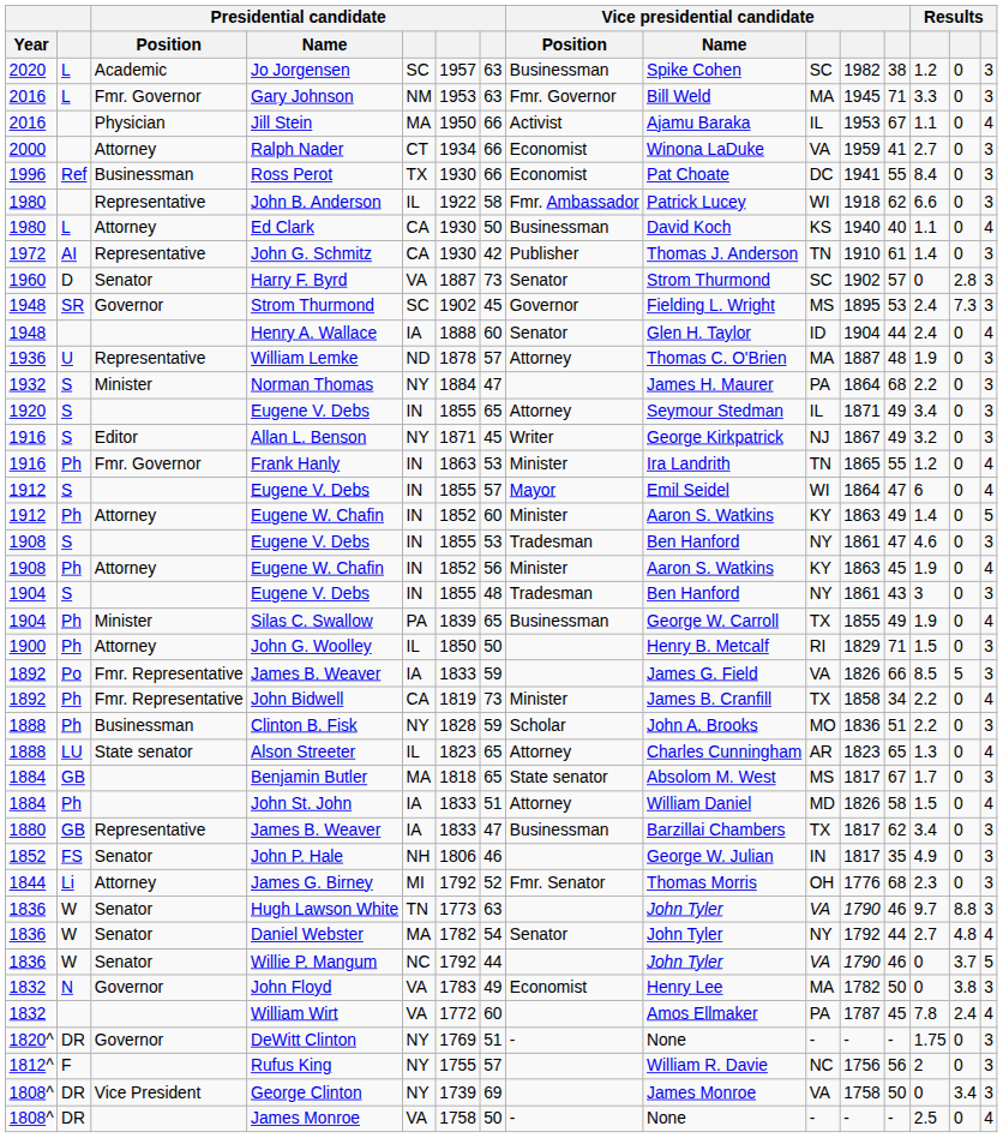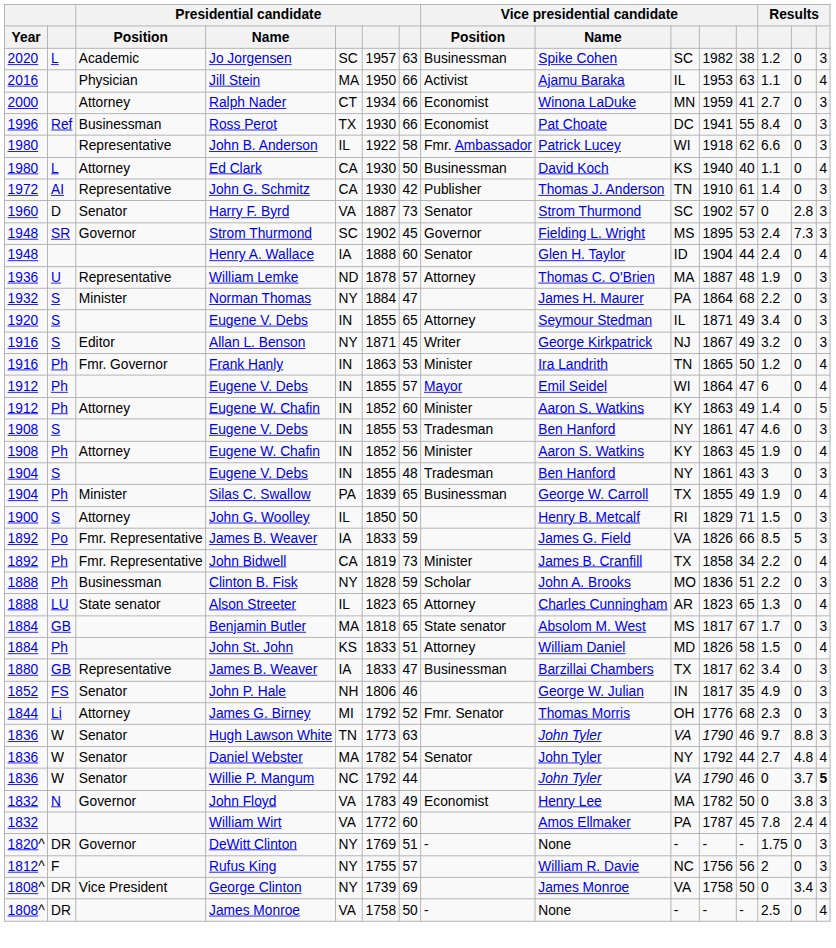 <table class="wikitable sortable">
 <tr>
 <th colspan=2></th>
 <th colspan=5>Presidential candidate</th>
 <th colspan=5>Vice presidential candidate</th>
 <th colspan=3>Results</th>
 </tr>
 <tr>
 <th>Year</th>
 <th></th>
 <th>Position</th>
 <th>Name</th>
 <th></th>
 <th></th>
 <th></th>
 <th>Position</th>
 <th>Name</th>
 <th></th>
 <th></th>
 <th></th>
 <th data-sort-type="number"></th>
 <th data-sort-type="number"></th>
 <th></th>
 </tr>
 <tr>
 <td><a href='#'>2020</a></td>
 <td><a href='#'>L</a></td>
 <td>Academic</td>
 <td><a href='#'>Jo Jorgensen</a></td>
 <td>SC</td>
 <td>1957</td>
 <td>63</td>
 <td>Businessman</td>
 <td><a href='#'>Spike Cohen</a></td>
 <td>SC</td>
 <td>1982</td>
 <td>38</td>
 <td>1.2</td>
 <td>0</td>
 <td>3</td>
 </tr>
 <tr>
 <td><a href='#'>2016</a></td>
-<td><a href='#'>L</a></td>
-<td data-sort-value= GovernorF>Fmr. Governor</td>
-<td><a href='#'>Gary Johnson</a></td>
-<td>NM</td>
-<td>1953</td>
-<td>63</td>
-<td data-sort-value= GovernorF>Fmr. Governor</td>
-<td><a href='#'>Bill Weld</a></td>
-<td>MA</td>
-<td>1945</td>
-<td>71</td>
-<td>3.3</td>
-<td>0</td>
-<td>3</td>
-</tr>
-<tr>
-<td><a href='#'>2016</a></td>
 <td></td>
 <td>Physician</td>
 <td><a href='#'>Jill Stein</a></td>
 <td>MA</td>
 <td>1950</td>
 <td>66</td>
 <td>Activist</td>
 <td><a href='#'>Ajamu Baraka</a></td>
 <td>IL</td>
 <td>1953</td>
-<td>67</td>
+<td>63</td>
 <td>1.1</td>
 <td>0</td>
 <td>4</td>
 </tr>
 <tr>
 <td><a href='#'>2000</a></td>
 <td></td>
 <td>Attorney</td>
 <td><a href='#'>Ralph Nader</a></td>
 <td>CT</td>
 <td>1934</td>
 <td>66</td>
 <td>Economist</td>
 <td><a href='#'>Winona LaDuke</a></td>
-<td>VA</td>
+<td>MN</td>
 <td>1959</td>
 <td>41</td>
 <td>2.7</td>
 <td>0</td>
 <td>3</td>
 </tr>
 <tr>
 <td><a href='#'>1996</a></td>
 <td><a href='#'>Ref</a></td>
 <td>Businessman</td>
 <td><a href='#'>Ross Perot</a></td>
 <td>TX</td>
 <td>1930</td>
 <td>66</td>
 <td>Economist</td>
 <td><a href='#'>Pat Choate</a></td>
 <td>DC</td>
 <td>1941</td>
 <td>55</td>
 <td>8.4</td>
 <td>0</td>
 <td>3</td>
 </tr>
 <tr>
 <td><a href='#'>1980</a></td>
 <td></td>
 <td>Representative</td>
 <td><a href='#'>John B. Anderson</a></td>
 <td>IL</td>
 <td>1922</td>
 <td>58</td>
 <td data-sort-value= AmbassadorF>Fmr. <a href='#'>Ambassador</a></td>
 <td><a href='#'>Patrick Lucey</a></td>
 <td>WI</td>
 <td>1918</td>
 <td>62</td>
 <td>6.6</td>
 <td>0</td>
 <td>3</td>
 </tr>
 <tr>
 <td><a href='#'>1980</a></td>
 <td><a href='#'>L</a></td>
 <td>Attorney</td>
 <td><a href='#'>Ed Clark</a></td>
 <td>CA</td>
 <td>1930</td>
 <td>50</td>
 <td>Businessman</td>
 <td><a href='#'>David Koch</a></td>
 <td>KS</td>
 <td>1940</td>
 <td>40</td>
 <td>1.1</td>
 <td>0</td>
 <td>4</td>
 </tr>
 <tr>
 <td><a href='#'>1972</a></td>
 <td data-sort-value=SR><a href='#'>AI</a></td>
 <td>Representative</td>
 <td><a href='#'>John G. Schmitz</a></td>
 <td>CA</td>
 <td>1930</td>
 <td>42</td>
 <td>Publisher</td>
 <td><a href='#'>Thomas J. Anderson</a></td>
 <td>TN</td>
 <td>1910</td>
 <td>61</td>
 <td>1.4</td>
 <td>0</td>
 <td>3</td>
 </tr>
 <tr>
 <td><a href='#'>1960</a></td>
 <td>D</td>
 <td>Senator</td>
 <td><a href='#'>Harry F. Byrd</a></td>
 <td>VA</td>
 <td>1887</td>
 <td>73</td>
 <td>Senator</td>
 <td><a href='#'>Strom Thurmond</a></td>
 <td>SC</td>
 <td>1902</td>
 <td>57</td>
 <td>0</td>
 <td>2.8</td>
 <td>3</td>
 </tr>
 <tr>
 <td><a href='#'>1948</a></td>
 <td><a href='#'>SR</a></td>
 <td>Governor</td>
 <td><a href='#'>Strom Thurmond</a></td>
 <td>SC</td>
 <td>1902</td>
 <td>45</td>
 <td>Governor</td>
 <td><a href='#'>Fielding L. Wright</a></td>
 <td>MS</td>
 <td>1895</td>
 <td>53</td>
 <td>2.4</td>
 <td>7.3</td>
 <td>3</td>
 </tr>
 <tr>
 <td><a href='#'>1948</a></td>
 <td></td>
 <td></td>
 <td><a href='#'>Henry A. Wallace</a></td>
 <td>IA</td>
 <td>1888</td>
 <td>60</td>
 <td>Senator</td>
 <td><a href='#'>Glen H. Taylor</a></td>
 <td>ID</td>
 <td>1904</td>
 <td>44</td>
 <td>2.4</td>
 <td>0</td>
 <td>4</td>
 </tr>
 <tr>
 <td><a href='#'>1936</a></td>
 <td><a href='#'>U</a></td>
 <td>Representative</td>
 <td><a href='#'>William Lemke</a></td>
 <td>ND</td>
 <td>1878</td>
 <td>57</td>
 <td>Attorney</td>
 <td><a href='#'>Thomas C. O'Brien</a></td>
 <td>MA</td>
 <td>1887</td>
 <td>48</td>
 <td>1.9</td>
 <td>0</td>
 <td>3</td>
 </tr>
 <tr>
 <td><a href='#'>1932</a></td>
 <td><a href='#'>S</a></td>
 <td>Minister</td>
 <td><a href='#'>Norman Thomas</a></td>
 <td>NY</td>
 <td>1884</td>
 <td>47</td>
 <td></td>
 <td><a href='#'>James H. Maurer</a></td>
 <td>PA</td>
 <td>1864</td>
 <td>68</td>
 <td>2.2</td>
 <td>0</td>
 <td>3</td>
 </tr>
 <tr>
 <td><a href='#'>1920</a></td>
 <td><a href='#'>S</a></td>
 <td></td>
 <td><a href='#'>Eugene V. Debs</a></td>
 <td>IN</td>
 <td>1855</td>
 <td>65</td>
 <td>Attorney</td>
 <td><a href='#'>Seymour Stedman</a></td>
 <td>IL</td>
 <td>1871</td>
 <td>49</td>
 <td>3.4</td>
 <td>0</td>
 <td>3</td>
 </tr>
 <tr>
 <td><a href='#'>1916</a></td>
 <td><a href='#'>S</a></td>
 <td>Editor</td>
 <td><a href='#'>Allan L. Benson</a></td>
 <td>NY</td>
 <td>1871</td>
 <td>45</td>
 <td>Writer</td>
 <td><a href='#'>George Kirkpatrick</a></td>
 <td>NJ</td>
 <td>1867</td>
 <td>49</td>
 <td>3.2</td>
 <td>0</td>
 <td>3</td>
 </tr>
 <tr>
 <td><a href='#'>1916</a></td>
 <td data-sort-value=A><a href='#'>Ph</a></td>
 <td data-sort-value=Governorb>Fmr. Governor</td>
 <td><a href='#'>Frank Hanly</a></td>
 <td>IN</td>
 <td>1863</td>
 <td>53</td>
 <td>Minister</td>
 <td><a href='#'>Ira Landrith</a></td>
 <td>TN</td>
 <td>1865</td>
-<td>55</td>
+<td>50</td>
 <td>1.2</td>
 <td>0</td>
 <td>4</td>
 </tr>
 <tr>
 <td><a href='#'>1912</a></td>
-<td><a href='#'>S</a></td>
+<td data-sort-value=A><a href='#'>Ph</a></td>
 <td></td>
 <td><a href='#'>Eugene V. Debs</a></td>
 <td>IN</td>
 <td>1855</td>
 <td>57</td>
 <td><a href='#'>Mayor</a></td>
 <td><a href='#'>Emil Seidel</a></td>
 <td>WI</td>
 <td>1864</td>
 <td>47</td>
 <td>6</td>
 <td>0</td>
 <td>4</td>
 </tr>
 <tr>
 <td><a href='#'>1912</a></td>
 <td data-sort-value=A><a href='#'>Ph</a></td>
 <td>Attorney</td>
 <td><a href='#'>Eugene W. Chafin</a></td>
 <td>IN</td>
 <td>1852</td>
 <td>60</td>
 <td>Minister</td>
 <td><a href='#'>Aaron S. Watkins</a></td>
 <td>KY</td>
 <td>1863</td>
 <td>49</td>
 <td>1.4</td>
 <td>0</td>
 <td>5</td>
 </tr>
 <tr>
 <td><a href='#'>1908</a></td>
 <td><a href='#'>S</a></td>
 <td></td>
 <td><a href='#'>Eugene V. Debs</a></td>
 <td>IN</td>
 <td>1855</td>
 <td>53</td>
 <td>Tradesman</td>
 <td><a href='#'>Ben Hanford</a></td>
 <td>NY</td>
 <td>1861</td>
 <td>47</td>
 <td>4.6</td>
 <td>0</td>
 <td>3</td>
 </tr>
 <tr>
 <td><a href='#'>1908</a></td>
 <td data-sort-value=A><a href='#'>Ph</a></td>
 <td>Attorney</td>
 <td><a href='#'>Eugene W. Chafin</a></td>
 <td>IN</td>
 <td>1852</td>
 <td>56</td>
 <td>Minister</td>
 <td><a href='#'>Aaron S. Watkins</a></td>
 <td>KY</td>
 <td>1863</td>
 <td>45</td>
 <td>1.9</td>
 <td>0</td>
 <td>4</td>
 </tr>
 <tr>
 <td><a href='#'>1904</a></td>
 <td><a href='#'>S</a></td>
 <td></td>
 <td><a href='#'>Eugene V. Debs</a></td>
 <td>IN</td>
 <td>1855</td>
 <td>48</td>
 <td>Tradesman</td>
 <td><a href='#'>Ben Hanford</a></td>
 <td>NY</td>
 <td>1861</td>
 <td>43</td>
 <td>3</td>
 <td>0</td>
 <td>3</td>
 </tr>
 <tr>
 <td><a href='#'>1904</a></td>
 <td data-sort-value=A><a href='#'>Ph</a></td>
 <td>Minister</td>
 <td><a href='#'>Silas C. Swallow</a></td>
 <td>PA</td>
 <td>1839</td>
 <td>65</td>
 <td>Businessman</td>
 <td><a href='#'>George W. Carroll</a></td>
 <td>TX</td>
 <td>1855</td>
 <td>49</td>
 <td>1.9</td>
 <td>0</td>
 <td>4</td>
 </tr>
 <tr>
 <td><a href='#'>1900</a></td>
-<td data-sort-value=A><a href='#'>Ph</a></td>
+<td><a href='#'>S</a></td>
 <td>Attorney</td>
 <td><a href='#'>John G. Woolley</a></td>
 <td>IL</td>
 <td>1850</td>
 <td>50</td>
 <td></td>
 <td><a href='#'>Henry B. Metcalf</a></td>
 <td>RI</td>
 <td>1829</td>
 <td>71</td>
 <td>1.5</td>
 <td>0</td>
 <td>3</td>
 </tr>
 <tr>
 <td><a href='#'>1892</a></td>
 <td><a href='#'>Po</a></td>
 <td data-sort-value=Congressmanb>Fmr. Representative</td>
 <td><a href='#'>James B. Weaver</a></td>
 <td>IA</td>
 <td>1833</td>
 <td>59</td>
 <td></td>
 <td><a href='#'>James G. Field</a></td>
 <td>VA</td>
 <td>1826</td>
 <td>66</td>
 <td>8.5</td>
 <td>5</td>
 <td>3</td>
 </tr>
 <tr>
 <td><a href='#'>1892</a></td>
 <td data-sort-value=A><a href='#'>Ph</a></td>
 <td data-sort-value=Congressmanb>Fmr. Representative</td>
 <td><a href='#'>John Bidwell</a></td>
 <td>CA</td>
 <td>1819</td>
 <td>73</td>
 <td>Minister</td>
 <td><a href='#'>James B. Cranfill</a></td>
 <td>TX</td>
 <td>1858</td>
 <td>34</td>
 <td>2.2</td>
 <td>0</td>
 <td>4</td>
 </tr>
 <tr>
 <td><a href='#'>1888</a></td>
 <td data-sort-value=A><a href='#'>Ph</a></td>
 <td>Businessman</td>
 <td><a href='#'>Clinton B. Fisk</a></td>
 <td>NY</td>
 <td>1828</td>
 <td>59</td>
 <td>Scholar</td>
 <td><a href='#'>John A. Brooks</a></td>
 <td>MO</td>
 <td>1836</td>
 <td>51</td>
 <td>2.2</td>
 <td>0</td>
 <td>3</td>
 </tr>
 <tr>
 <td><a href='#'>1888</a></td>
 <td data-sort-value= Po><a href='#'>LU</a></td>
 <td>State senator</td>
 <td><a href='#'>Alson Streeter</a></td>
 <td>IL</td>
 <td>1823</td>
 <td>65</td>
 <td>Attorney</td>
 <td><a href='#'>Charles Cunningham</a></td>
 <td>AR</td>
 <td>1823</td>
 <td>65</td>
 <td>1.3</td>
 <td>0</td>
 <td>4</td>
 </tr>
 <tr>
 <td><a href='#'>1884</a></td>
 <td data-sort-value= Po><a href='#'>GB</a></td>
 <td></td>
 <td><a href='#'>Benjamin Butler</a></td>
 <td>MA</td>
 <td>1818</td>
 <td>65</td>
 <td>State senator</td>
 <td><a href='#'>Absolom M. West</a></td>
 <td>MS</td>
 <td>1817</td>
 <td>67</td>
 <td>1.7</td>
 <td>0</td>
 <td>3</td>
 </tr>
 <tr>
 <td><a href='#'>1884</a></td>
 <td data-sort-value=A><a href='#'>Ph</a></td>
 <td></td>
 <td><a href='#'>John St. John</a></td>
-<td>IA</td>
+<td>KS</td>
 <td>1833</td>
 <td>51</td>
 <td>Attorney</td>
 <td><a href='#'>William Daniel</a></td>
 <td>MD</td>
 <td>1826</td>
 <td>58</td>
 <td>1.5</td>
 <td>0</td>
 <td>4</td>
 </tr>
 <tr>
 <td><a href='#'>1880</a></td>
 <td data-sort-value= Po><a href='#'>GB</a></td>
 <td>Representative</td>
 <td><a href='#'>James B. Weaver</a></td>
 <td>IA</td>
 <td>1833</td>
 <td>47</td>
 <td>Businessman</td>
 <td><a href='#'>Barzillai Chambers</a></td>
 <td>TX</td>
 <td>1817</td>
 <td>62</td>
 <td>3.4</td>
 <td>0</td>
 <td>3</td>
 </tr>
 <tr>
 <td><a href='#'>1852</a></td>
 <td><a href='#'>FS</a></td>
 <td>Senator</td>
 <td><a href='#'>John P. Hale</a></td>
 <td>NH</td>
 <td>1806</td>
 <td>46</td>
 <td></td>
 <td><a href='#'>George W. Julian</a></td>
 <td>IN</td>
 <td>1817</td>
 <td>35</td>
 <td>4.9</td>
 <td>0</td>
 <td>3</td>
 </tr>
 <tr>
 <td><a href='#'>1844</a></td>
 <td data-sort-value=FS><a href='#'>Li</a></td>
 <td>Attorney</td>
 <td><a href='#'>James G. Birney</a></td>
 <td>MI</td>
 <td>1792</td>
 <td>52</td>
 <td data-sort-value= SenatorF>Fmr. Senator</td>
 <td><a href='#'>Thomas Morris</a></td>
 <td>OH</td>
 <td>1776</td>
 <td>68</td>
 <td>2.3</td>
 <td>0</td>
 <td>3</td>
 </tr>
 <tr>
 <td><a href='#'>1836</a></td>
 <td>W</td>
 <td>Senator</td>
 <td><a href='#'>Hugh Lawson White</a></td>
 <td>TN</td>
 <td>1773</td>
 <td>63</td>
 <td></td>
 <td><em><a href='#'>John Tyler</a></em></td>
 <td><em>VA</em></td>
 <td><em>1790</em></td>
 <td>46</td>
 <td>9.7</td>
 <td>8.8</td>
 <td>3</td>
 </tr>
 <tr>
 <td><a href='#'>1836</a></td>
 <td>W</td>
 <td>Senator</td>
 <td><a href='#'>Daniel Webster</a></td>
 <td>MA</td>
 <td>1782</td>
 <td>54</td>
 <td>Senator</td>
 <td><a href='#'>John Tyler</a></td>
 <td>NY</td>
 <td>1792</td>
 <td>44</td>
 <td>2.7</td>
 <td>4.8</td>
 <td>4</td>
 </tr>
 <tr>
 <td><a href='#'>1836</a></td>
 <td>W</td>
 <td>Senator</td>
 <td><a href='#'>Willie P. Mangum</a></td>
 <td>NC</td>
 <td>1792</td>
 <td>44</td>
 <td></td>
 <td><em><a href='#'>John Tyler</a></em></td>
 <td><em>VA</em></td>
 <td><em>1790</em></td>
 <td>46</td>
 <td>0</td>
 <td>3.7</td>
-<td>5</td>
+<td><strong>5</strong></td>
 </tr>
 <tr>
 <td><a href='#'>1832</a></td>
 <td data-sort-value=SR><a href='#'>N</a></td>
 <td>Governor</td>
 <td><a href='#'>John Floyd</a></td>
 <td>VA</td>
 <td>1783</td>
 <td>49</td>
 <td>Economist</td>
 <td><a href='#'>Henry Lee</a></td>
 <td>MA</td>
 <td>1782</td>
 <td>50</td>
 <td>0</td>
 <td>3.8</td>
 <td>3</td>
 </tr>
 <tr>
 <td><a href='#'>1832</a></td>
 <td></td>
 <td></td>
 <td><a href='#'>William Wirt</a></td>
 <td>VA</td>
 <td>1772</td>
 <td>60</td>
 <td></td>
 <td><a href='#'>Amos Ellmaker</a></td>
 <td>PA</td>
 <td>1787</td>
 <td>45</td>
 <td>7.8</td>
 <td>2.4</td>
 <td>4</td>
 </tr>
 <tr>
 <td><a href='#'>1820</a>^</td>
 <td>DR</td>
 <td>Governor</td>
 <td><a href='#'>DeWitt Clinton</a></td>
 <td>NY</td>
 <td>1769</td>
 <td>51</td>
 <td>-</td>
 <td>None</td>
 <td>-</td>
 <td>-</td>
 <td>-</td>
 <td>1.75</td>
 <td>0</td>
 <td>3</td>
 </tr>
 <tr>
 <td><a href='#'>1812</a>^</td>
 <td data-sort-value="X">F</td>
 <td></td>
 <td><a href='#'>Rufus King</a></td>
 <td>NY</td>
 <td>1755</td>
 <td>57</td>
 <td></td>
 <td><a href='#'>William R. Davie</a></td>
 <td>NC</td>
 <td>1756</td>
 <td>56</td>
 <td>2</td>
 <td>0</td>
 <td>3</td>
 </tr>
 <tr>
 <td><a href='#'>1808</a>^</td>
 <td>DR</td>
 <td>Vice President</td>
 <td><a href='#'>George Clinton</a></td>
 <td>NY</td>
 <td>1739</td>
 <td>69</td>
 <td></td>
 <td><a href='#'>James Monroe</a></td>
 <td>VA</td>
 <td>1758</td>
 <td>50</td>
 <td>0</td>
 <td>3.4</td>
 <td>3</td>
 </tr>
 <tr>
 <td><a href='#'>1808</a>^</td>
 <td>DR</td>
 <td></td>
 <td><a href='#'>James Monroe</a></td>
 <td>VA</td>
 <td>1758</td>
 <td>50</td>
 <td>-</td>
 <td>None</td>
 <td>-</td>
 <td>-</td>
 <td>-</td>
 <td>2.5</td>
 <td>0</td>
 <td>4</td>
 </tr>
 </table>
